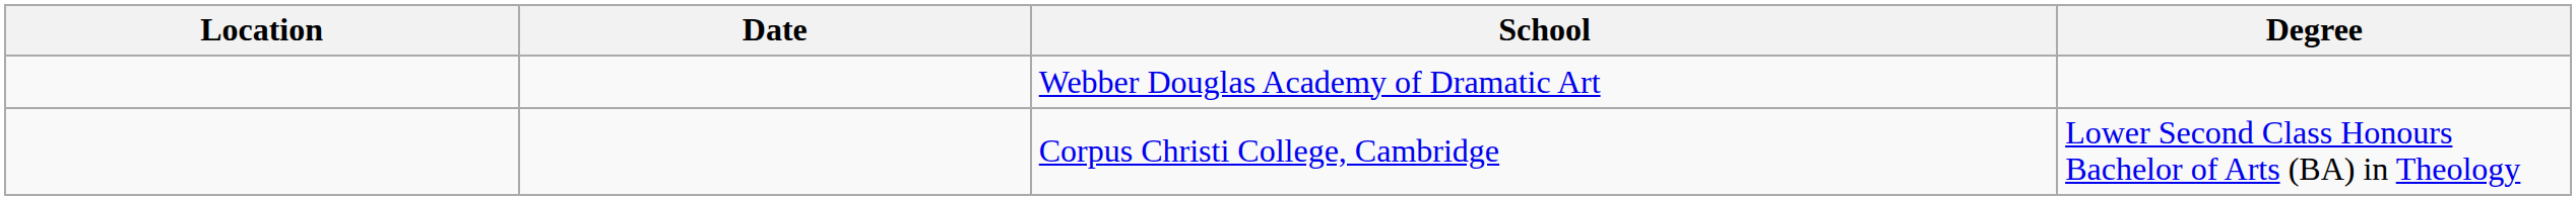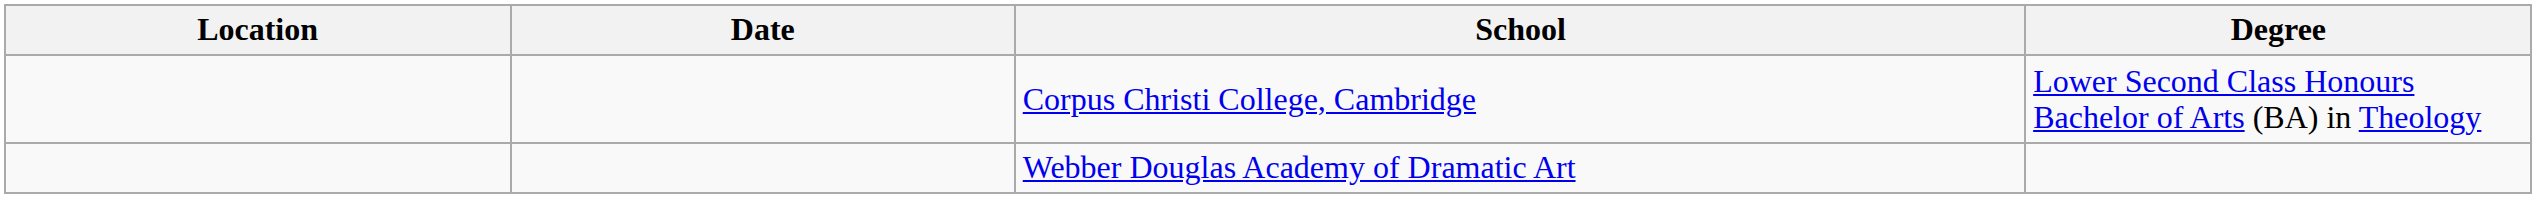 <table class="wikitable" style="width:100%;">
 <tr>
 <th style="width:20%;">Location</th>
 <th style="width:20%;">Date</th>
 <th style="width:40%;">School</th>
 <th style="width:20%;">Degree</th>
 </tr>
 <tr>
 <td></td>
 <td></td>
+<td><a href='#'>Corpus Christi College, Cambridge</a></td>
+<td><a href='#'>Lower Second Class Honours</a> <a href='#'>Bachelor of Arts</a> (BA) in <a href='#'>Theology</a></td>
+</tr>
+<tr>
+<td></td>
+<td></td>
 <td><a href='#'>Webber Douglas Academy of Dramatic Art</a></td>
 <td></td>
 </tr>
 <tr>
-<td></td>
-<td></td>
-<td><a href='#'>Corpus Christi College, Cambridge</a></td>
-<td><a href='#'>Lower Second Class Honours</a> <a href='#'>Bachelor of Arts</a> (BA) in <a href='#'>Theology</a></td>
-</tr>
-<tr>
 </tr>
 </table>
